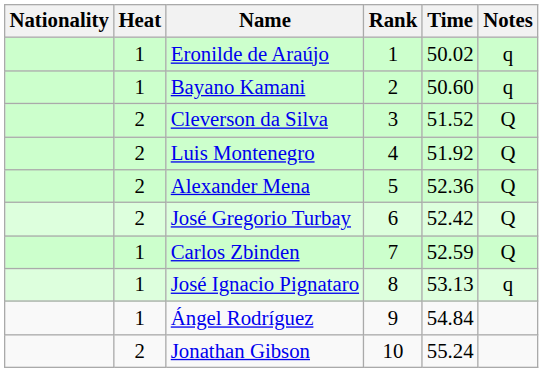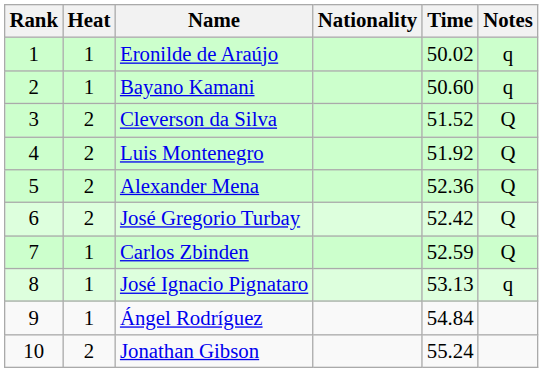 <table class="wikitable sortable" style="text-align:center">
 <tr>
-<th>Nationality</th>
+<th>Rank</th>
 <th>Heat</th>
 <th>Name</th>
-<th>Rank</th>
+<th>Nationality</th>
 <th>Time</th>
 <th>Notes</th>
 </tr>
 <tr bgcolor=ccffcc>
-<td align=left></td>
+<td>1</td>
 <td>1</td>
 <td align=left><a href='#'>Eronilde de Araújo</a></td>
-<td>1</td>
+<td align=left></td>
 <td>50.02</td>
 <td>q</td>
 </tr>
 <tr bgcolor=ccffcc>
-<td align=left></td>
+<td>2</td>
 <td>1</td>
 <td align=left><a href='#'>Bayano Kamani</a></td>
-<td>2</td>
+<td align=left></td>
 <td>50.60</td>
 <td>q</td>
 </tr>
 <tr bgcolor=ccffcc>
-<td align=left></td>
+<td>3</td>
 <td>2</td>
 <td align=left><a href='#'>Cleverson da Silva</a></td>
-<td>3</td>
+<td align=left></td>
 <td>51.52</td>
 <td>Q</td>
 </tr>
 <tr bgcolor=ccffcc>
-<td align=left></td>
+<td>4</td>
 <td>2</td>
 <td align=left><a href='#'>Luis Montenegro</a></td>
-<td>4</td>
+<td align=left></td>
 <td>51.92</td>
 <td>Q</td>
 </tr>
 <tr bgcolor=ccffcc>
-<td align=left></td>
+<td>5</td>
 <td>2</td>
 <td align=left><a href='#'>Alexander Mena</a></td>
-<td>5</td>
+<td align=left></td>
 <td>52.36</td>
 <td>Q</td>
 </tr>
 <tr bgcolor=ddffdd>
-<td align=left></td>
+<td>6</td>
 <td>2</td>
 <td align=left><a href='#'>José Gregorio Turbay</a></td>
-<td>6</td>
+<td align=left></td>
 <td>52.42</td>
 <td>Q</td>
 </tr>
 <tr bgcolor=ccffcc>
-<td align=left></td>
+<td>7</td>
 <td>1</td>
 <td align=left><a href='#'>Carlos Zbinden</a></td>
-<td>7</td>
+<td align=left></td>
 <td>52.59</td>
 <td>Q</td>
 </tr>
 <tr bgcolor=ddffdd>
-<td align=left></td>
+<td>8</td>
 <td>1</td>
 <td align=left><a href='#'>José Ignacio Pignataro</a></td>
-<td>8</td>
+<td align=left></td>
 <td>53.13</td>
 <td>q</td>
 </tr>
 <tr>
-<td align=left></td>
+<td>9</td>
 <td>1</td>
 <td align=left><a href='#'>Ángel Rodríguez</a></td>
-<td>9</td>
+<td align=left></td>
 <td>54.84</td>
 <td></td>
 </tr>
 <tr>
-<td align=left></td>
+<td>10</td>
 <td>2</td>
 <td align=left><a href='#'>Jonathan Gibson</a></td>
-<td>10</td>
+<td align=left></td>
 <td>55.24</td>
 <td></td>
 </tr>
 </table>
